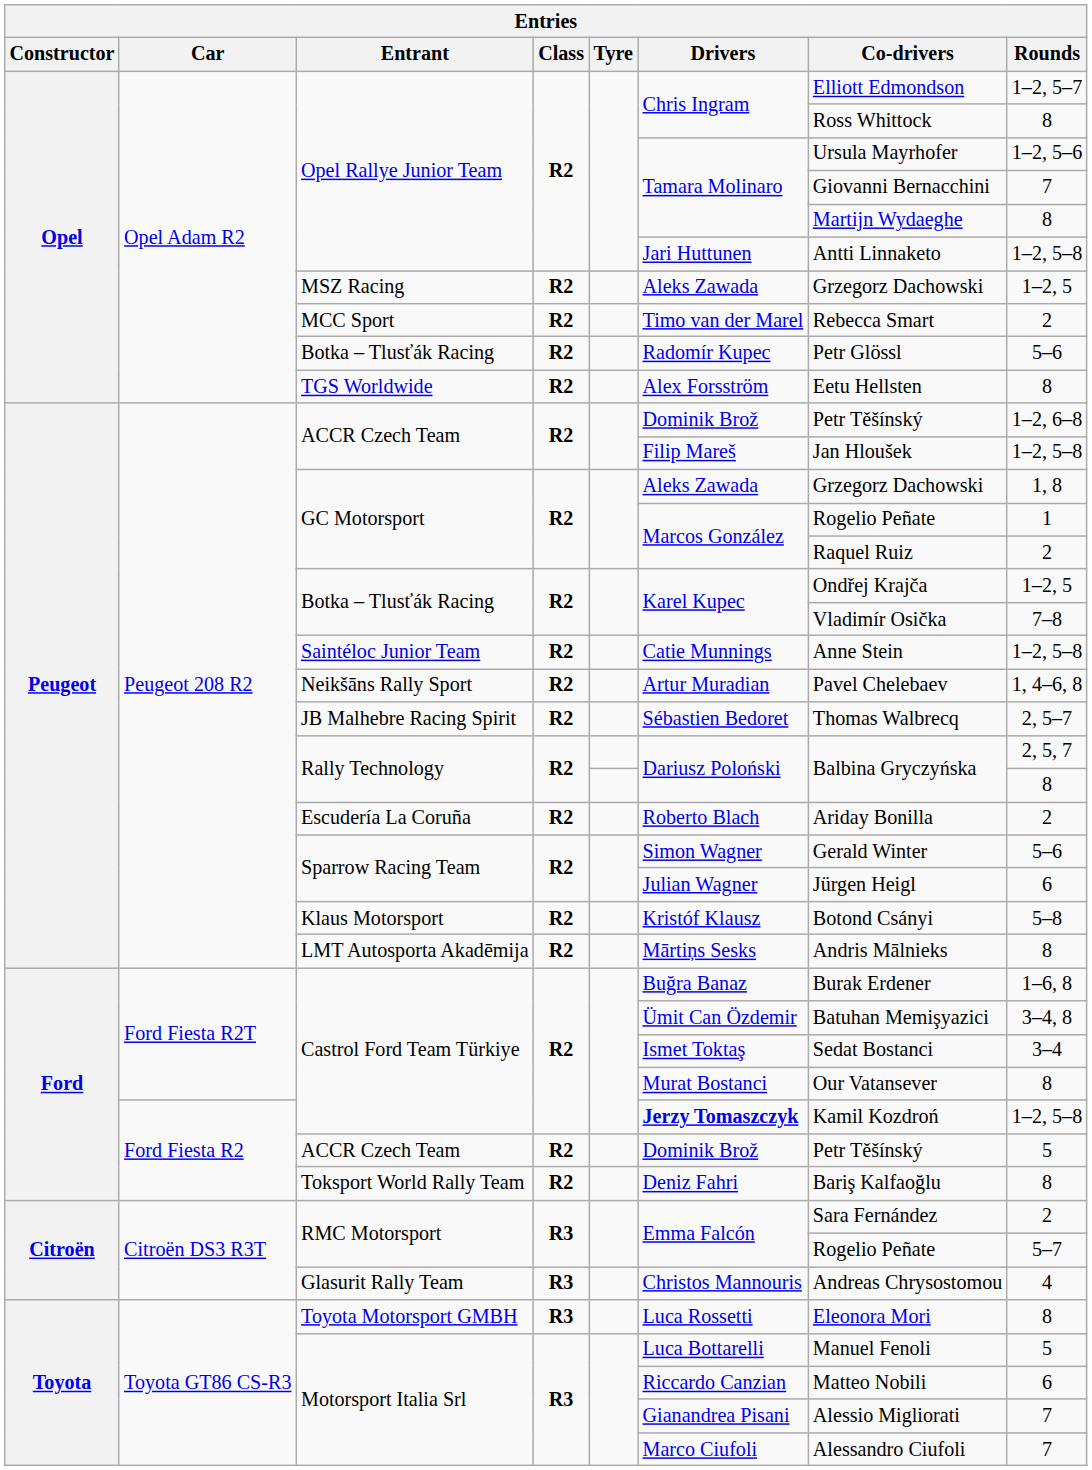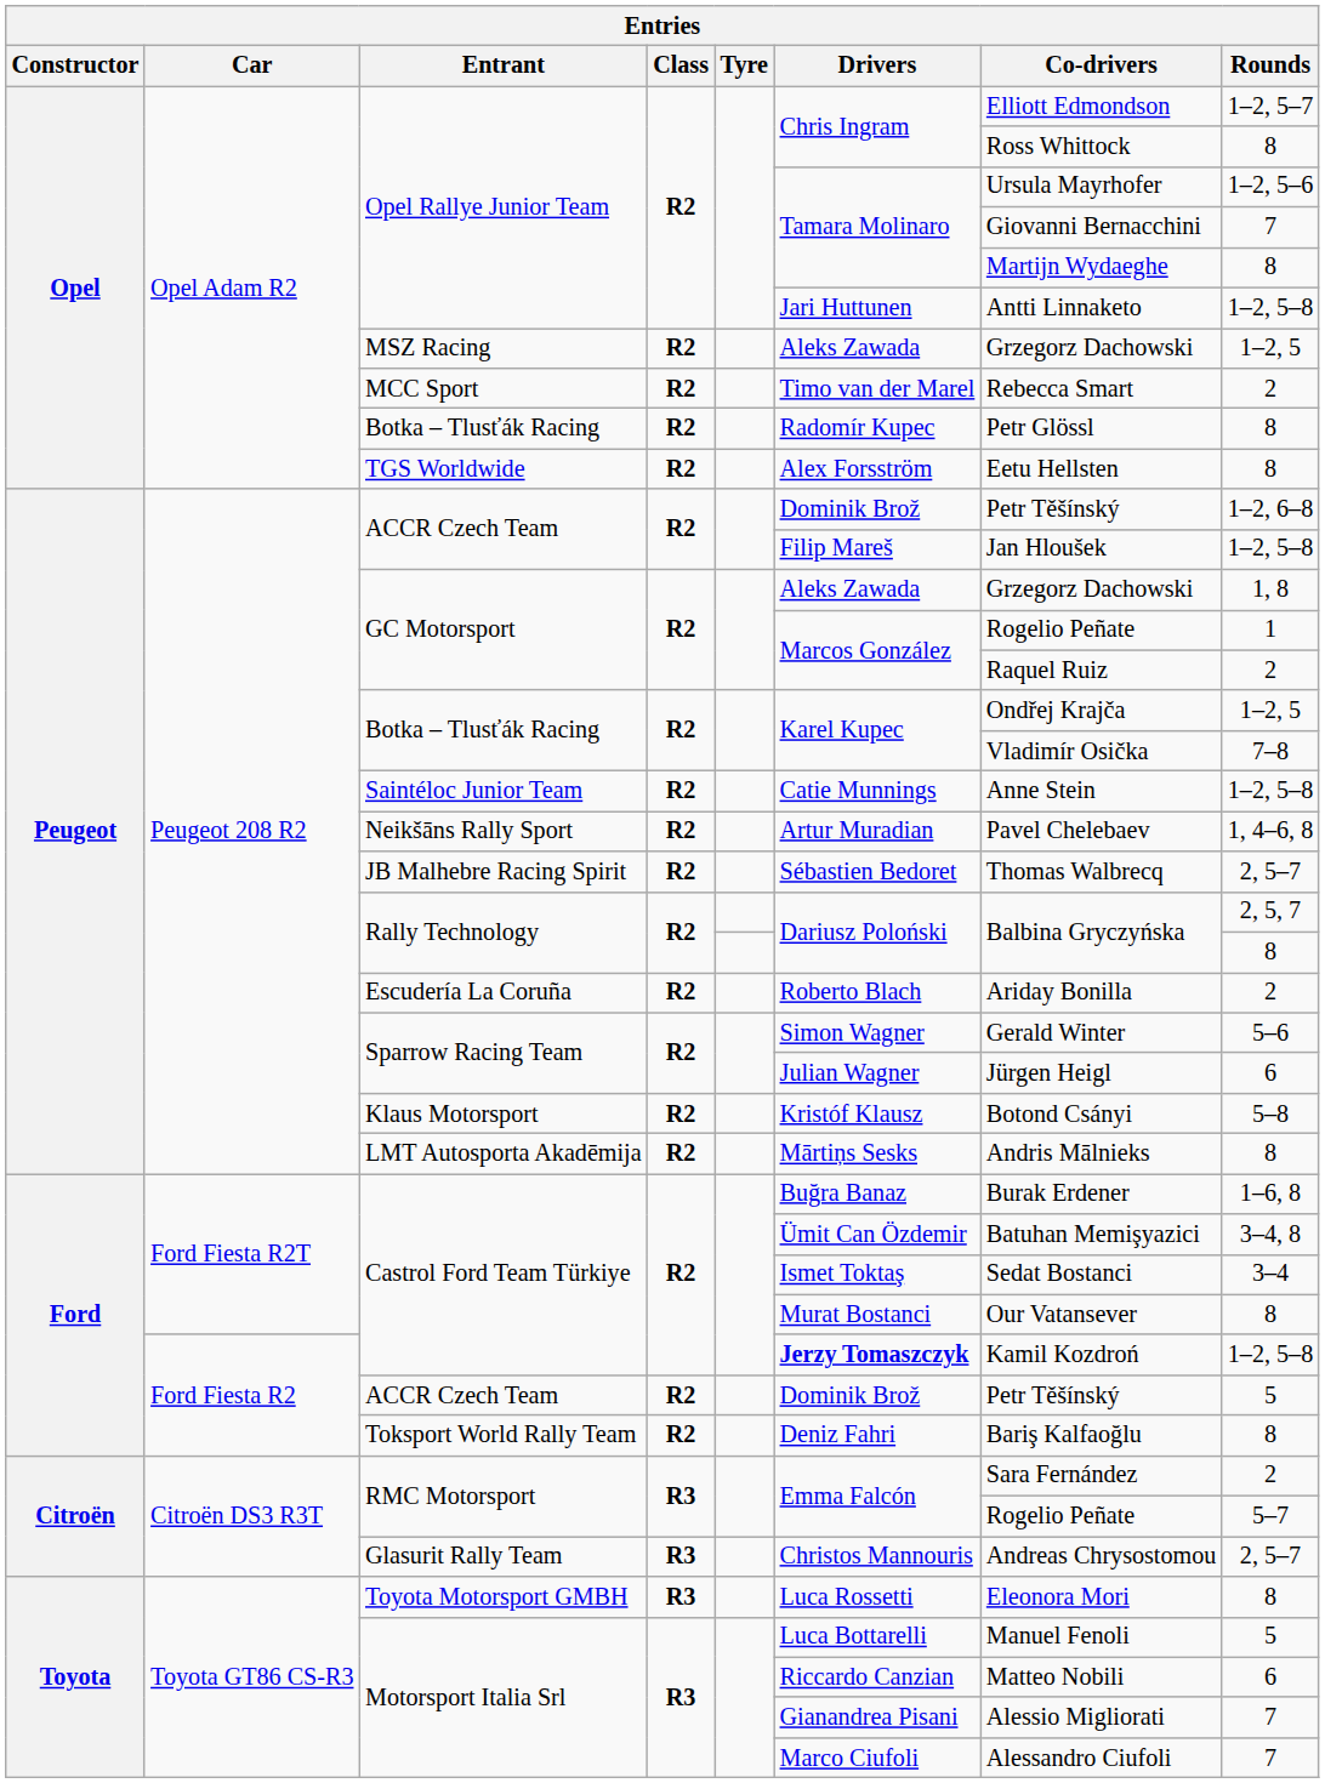 <table class="wikitable" style="font-size: 85%">
 <tr>
 <th colspan="9">Entries</th>
 </tr>
 <tr>
 <th>Constructor</th>
 <th>Car</th>
 <th>Entrant</th>
 <th>Class</th>
 <th>Tyre</th>
 <th>Drivers</th>
 <th>Co-drivers</th>
 <th>Rounds</th>
 </tr>
 <tr>
 <th rowspan="10"><a href='#'>Opel</a></th>
 <td rowspan="10"><a href='#'>Opel Adam R2</a></td>
 <td rowspan="6"> <a href='#'>Opel Rallye Junior Team</a></td>
 <td rowspan="6" align="center"><strong><span>R2</span></strong></td>
 <td rowspan="6" align="center"></td>
 <td rowspan="2"> <a href='#'>Chris Ingram</a></td>
 <td> <a href='#'>Elliott Edmondson</a></td>
 <td align="center">1–2, 5–7</td>
 </tr>
 <tr>
 <td> Ross Whittock</td>
 <td align="center">8</td>
 </tr>
 <tr>
 <td rowspan="3"> <a href='#'>Tamara Molinaro</a></td>
 <td> Ursula Mayrhofer</td>
 <td align="center">1–2, 5–6</td>
 </tr>
 <tr>
 <td> Giovanni Bernacchini</td>
 <td align="center">7</td>
 </tr>
 <tr>
 <td> <a href='#'>Martijn Wydaeghe</a></td>
 <td align="center">8</td>
 </tr>
 <tr>
 <td> <a href='#'>Jari Huttunen</a></td>
 <td> Antti Linnaketo</td>
 <td align="center">1–2, 5–8</td>
 </tr>
 <tr>
 <td> MSZ Racing</td>
 <td align="center"><strong><span>R2</span></strong></td>
 <td align="center"></td>
 <td> <a href='#'>Aleks Zawada</a></td>
 <td> Grzegorz Dachowski</td>
 <td align="center">1–2, 5</td>
 </tr>
 <tr>
 <td> MCC Sport</td>
 <td align="center"><strong><span>R2</span></strong></td>
 <td align="center"></td>
 <td> <a href='#'>Timo van der Marel</a></td>
 <td> Rebecca Smart</td>
 <td align="center">2</td>
 </tr>
 <tr>
 <td> Botka – Tlusťák Racing</td>
 <td align="center"><strong><span>R2</span></strong></td>
 <td align="center"></td>
 <td> <a href='#'>Radomír Kupec</a></td>
 <td> Petr Glössl</td>
-<td align="center">5–6</td>
+<td align="center">8</td>
 </tr>
 <tr>
 <td> <a href='#'>TGS Worldwide</a></td>
 <td align="center"><strong><span>R2</span></strong></td>
 <td align="center"></td>
 <td> <a href='#'>Alex Forsström</a></td>
 <td> Eetu Hellsten</td>
 <td align="center">8</td>
 </tr>
 <tr>
 <th rowspan="17"><a href='#'>Peugeot</a></th>
 <td rowspan="17"><a href='#'>Peugeot 208 R2</a></td>
 <td rowspan="2"> ACCR Czech Team</td>
 <td rowspan="2" align="center"><strong><span>R2</span></strong></td>
 <td rowspan="2" align="center"></td>
 <td> <a href='#'>Dominik Brož</a></td>
 <td> Petr Těšínský</td>
 <td align="center">1–2, 6–8</td>
 </tr>
 <tr>
 <td> <a href='#'>Filip Mareš</a></td>
 <td> Jan Hloušek</td>
 <td align="center">1–2, 5–8</td>
 </tr>
 <tr>
 <td rowspan="3"> GC Motorsport</td>
 <td rowspan="3" align="center"><strong><span>R2</span></strong></td>
 <td rowspan="3" align="center"></td>
 <td> <a href='#'>Aleks Zawada</a></td>
 <td> Grzegorz Dachowski</td>
 <td align="center">1, 8</td>
 </tr>
 <tr>
 <td rowspan="2"> <a href='#'>Marcos González</a></td>
 <td> Rogelio Peñate</td>
 <td align="center">1</td>
 </tr>
 <tr>
 <td> Raquel Ruiz</td>
 <td align="center">2</td>
 </tr>
 <tr>
 <td rowspan="2"> Botka – Tlusťák Racing</td>
 <td rowspan="2" align="center"><strong><span>R2</span></strong></td>
 <td rowspan="2" align="center"></td>
 <td rowspan="2"> <a href='#'>Karel Kupec</a></td>
 <td> Ondřej Krajča</td>
 <td align="center">1–2, 5</td>
 </tr>
 <tr>
 <td> Vladimír Osička</td>
 <td align="center">7–8</td>
 </tr>
 <tr>
 <td> <a href='#'>Saintéloc Junior Team</a></td>
 <td align="center"><strong><span>R2</span></strong></td>
 <td align="center"></td>
 <td> <a href='#'>Catie Munnings</a></td>
 <td> Anne Stein</td>
 <td align="center">1–2, 5–8</td>
 </tr>
 <tr>
 <td> Neikšāns Rally Sport</td>
 <td align="center"><strong><span>R2</span></strong></td>
 <td align="center"></td>
 <td> <a href='#'>Artur Muradian</a></td>
 <td> Pavel Chelebaev</td>
 <td align="center">1, 4–6, 8</td>
 </tr>
 <tr>
 <td> JB Malhebre Racing Spirit</td>
 <td align="center"><strong><span>R2</span></strong></td>
 <td align="center"></td>
 <td> <a href='#'>Sébastien Bedoret</a></td>
 <td> Thomas Walbrecq</td>
 <td align="center">2, 5–7</td>
 </tr>
 <tr>
 <td rowspan="2"> Rally Technology</td>
 <td rowspan="2" align="center"><strong><span>R2</span></strong></td>
 <td align="center"></td>
 <td rowspan="2"> <a href='#'>Dariusz Poloński</a></td>
 <td rowspan="2"> Balbina Gryczyńska</td>
 <td align="center">2, 5, 7</td>
 </tr>
 <tr>
 <td align="center"></td>
 <td align="center">8</td>
 </tr>
 <tr>
 <td> Escudería La Coruña</td>
 <td align="center"><strong><span>R2</span></strong></td>
 <td align="center"></td>
 <td> <a href='#'>Roberto Blach</a></td>
 <td> Ariday Bonilla</td>
 <td align="center">2</td>
 </tr>
 <tr>
 <td rowspan="2"> Sparrow Racing Team</td>
 <td rowspan="2" align="center"><strong><span>R2</span></strong></td>
 <td rowspan="2" align="center"></td>
 <td> <a href='#'>Simon Wagner</a></td>
 <td> Gerald Winter</td>
 <td align="center">5–6</td>
 </tr>
 <tr>
 <td> <a href='#'>Julian Wagner</a></td>
 <td> Jürgen Heigl</td>
 <td align="center">6</td>
 </tr>
 <tr>
 <td> Klaus Motorsport</td>
 <td align="center"><strong><span>R2</span></strong></td>
 <td align="center"></td>
 <td> <a href='#'>Kristóf Klausz</a></td>
 <td> Botond Csányi</td>
 <td align="center">5–8</td>
 </tr>
 <tr>
 <td> LMT Autosporta Akadēmija</td>
 <td align="center"><strong><span>R2</span></strong></td>
 <td align="center"></td>
 <td> <a href='#'>Mārtiņs Sesks</a></td>
 <td> Andris Mālnieks</td>
 <td align="center">8</td>
 </tr>
 <tr>
 <th rowspan="7"><a href='#'>Ford</a></th>
 <td rowspan="4"><a href='#'>Ford Fiesta R2T</a></td>
 <td rowspan="5"> Castrol Ford Team Türkiye</td>
 <td rowspan="5" align="center"><strong><span>R2</span></strong></td>
 <td rowspan="5" align="center"></td>
 <td> <a href='#'>Buğra Banaz</a></td>
 <td> Burak Erdener</td>
 <td align="center">1–6, 8</td>
 </tr>
 <tr>
 <td> <a href='#'>Ümit Can Özdemir</a></td>
 <td> Batuhan Memişyazici</td>
 <td align="center">3–4, 8</td>
 </tr>
 <tr>
 <td> <a href='#'>Ismet Toktaş</a></td>
 <td> Sedat Bostanci</td>
 <td align="center">3–4</td>
 </tr>
 <tr>
 <td> <a href='#'>Murat Bostanci</a></td>
 <td> Our Vatansever</td>
 <td align="center">8</td>
 </tr>
 <tr>
 <td rowspan="3"><a href='#'>Ford Fiesta R2</a></td>
 <td><strong> <a href='#'>Jerzy Tomaszczyk</a></strong></td>
 <td> Kamil Kozdroń</td>
 <td align="center">1–2, 5–8</td>
 </tr>
 <tr>
 <td rowspan="1"> ACCR Czech Team</td>
 <td rowspan="1" align="center"><strong><span>R2</span></strong></td>
 <td rowspan="1" align="center"></td>
 <td> <a href='#'>Dominik Brož</a></td>
 <td> Petr Těšínský</td>
 <td align="center">5</td>
 </tr>
 <tr>
 <td> Toksport World Rally Team</td>
 <td align="center"><strong><span>R2</span></strong></td>
 <td align="center"></td>
 <td> <a href='#'>Deniz Fahri</a></td>
 <td> Bariş Kalfaoğlu</td>
 <td align="center">8</td>
 </tr>
 <tr>
 <th rowspan="3"><a href='#'>Citroën</a></th>
 <td rowspan="3"><a href='#'>Citroën DS3 R3T</a></td>
 <td rowspan="2"> RMC Motorsport</td>
 <td rowspan="2" align="center"><strong><span>R3</span></strong></td>
 <td rowspan="2" align="center"></td>
 <td rowspan="2"> <a href='#'>Emma Falcón</a></td>
 <td> Sara Fernández</td>
 <td align="center">2</td>
 </tr>
 <tr>
 <td> Rogelio Peñate</td>
 <td align="center">5–7</td>
 </tr>
 <tr>
 <td> Glasurit Rally Team</td>
 <td align="center"><strong><span>R3</span></strong></td>
 <td align="center"></td>
 <td> <a href='#'>Christos Mannouris</a></td>
 <td> Andreas Chrysostomou</td>
-<td align="center">4</td>
+<td align="center">2, 5–7</td>
 </tr>
 <tr>
 <th rowspan="5"><a href='#'>Toyota</a></th>
 <td rowspan="5"><a href='#'>Toyota GT86 CS-R3</a></td>
 <td> <a href='#'>Toyota Motorsport GMBH</a></td>
 <td align="center"><strong><span>R3</span></strong></td>
 <td align="center"></td>
 <td> <a href='#'>Luca Rossetti</a></td>
 <td> <a href='#'>Eleonora Mori</a></td>
 <td align="center">8</td>
 </tr>
 <tr>
 <td rowspan="4"> Motorsport Italia Srl</td>
 <td rowspan="4" align="center"><strong><span>R3</span></strong></td>
 <td rowspan="4" align="center"></td>
 <td> <a href='#'>Luca Bottarelli</a></td>
 <td> Manuel Fenoli</td>
 <td align="center">5</td>
 </tr>
 <tr>
 <td> <a href='#'>Riccardo Canzian</a></td>
 <td> Matteo Nobili</td>
 <td align="center">6</td>
 </tr>
 <tr>
 <td> <a href='#'>Gianandrea Pisani</a></td>
 <td> Alessio Migliorati</td>
 <td align="center">7</td>
 </tr>
 <tr>
 <td> <a href='#'>Marco Ciufoli</a></td>
 <td> Alessandro Ciufoli</td>
 <td align="center">7</td>
 </tr>
 <tr>
 </tr>
 </table>
